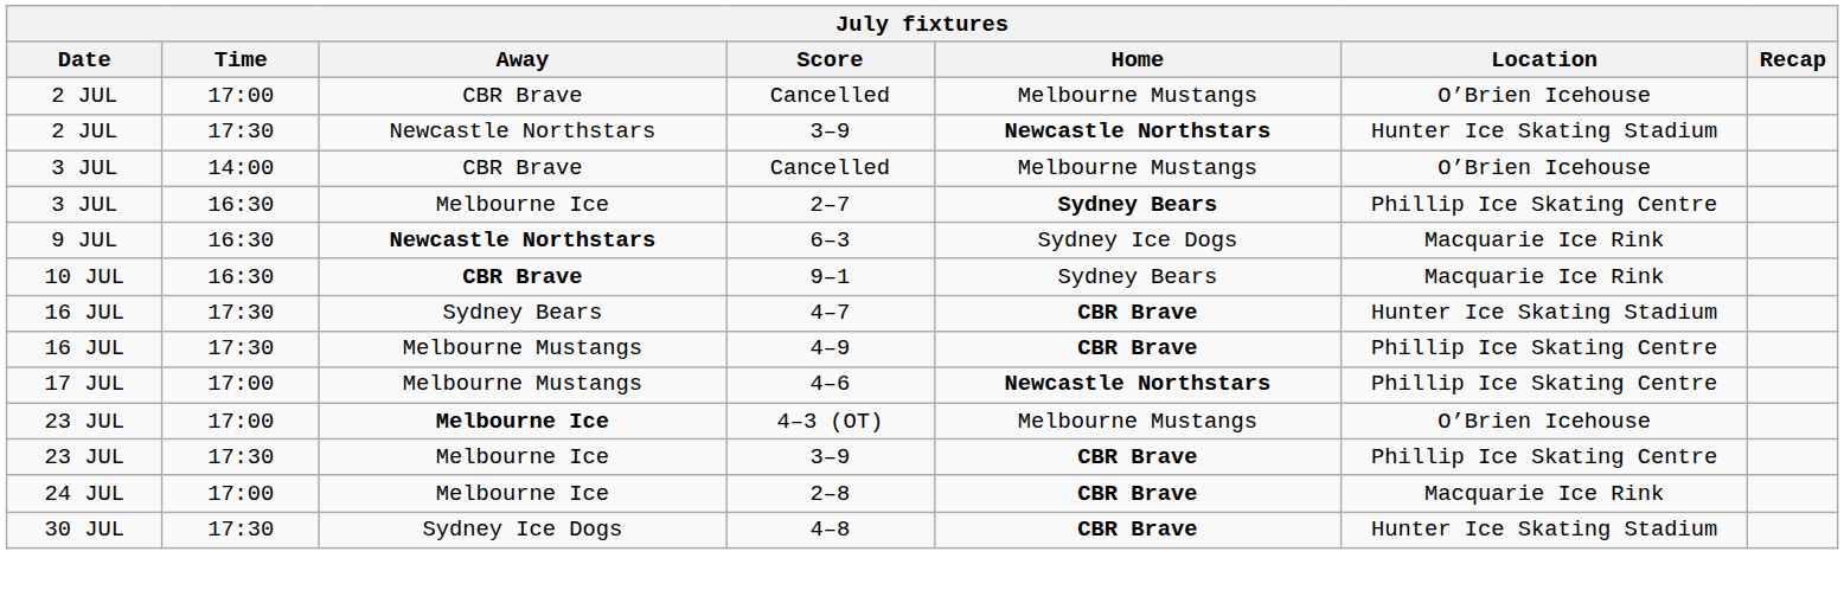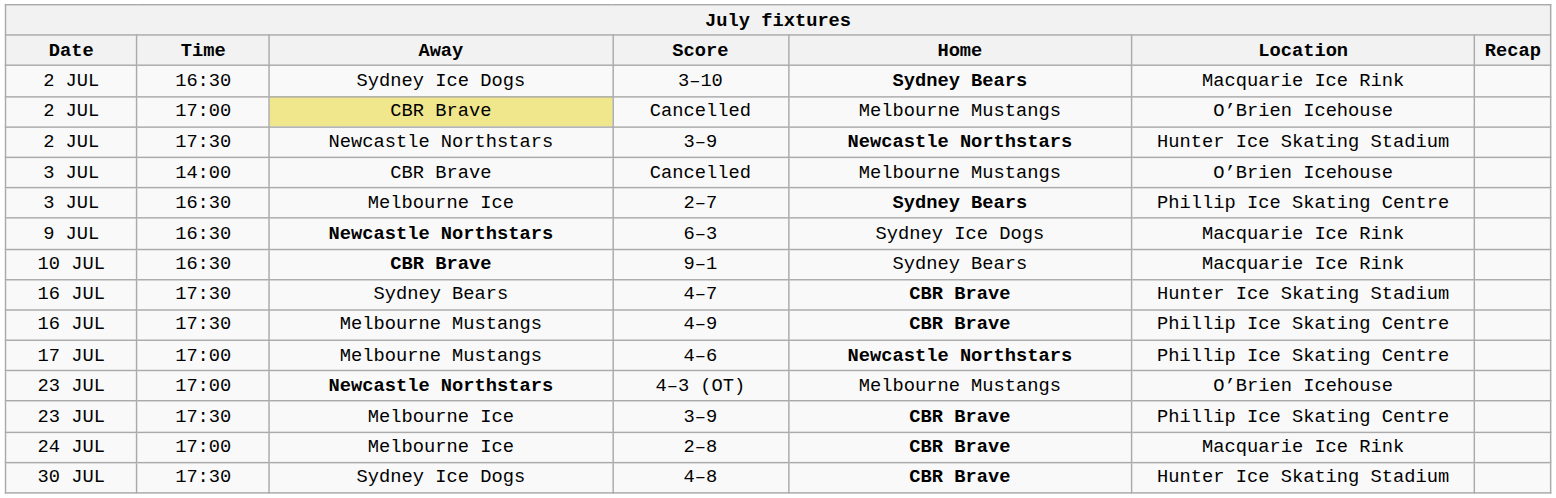 <table class="wikitable collapsible" width="85%" style="margin: 1em auto 1em auto">
 <tr>
 <th colspan="7">July fixtures</th>
 </tr>
 <tr>
 <th width="5%">Date</th>
 <th width="5%">Time</th>
 <th width="13%">Away</th>
 <th width="6%">Score</th>
 <th width="13%">Home</th>
 <th width="13%">Location</th>
 <th width="1%">Recap</th>
 </tr>
 <tr align="center">
 <td>2 JUL</td>
+<td>16:30</td>
+<td>Sydney Ice Dogs</td>
+<td>3–10</td>
+<td><strong>Sydney Bears</strong></td>
+<td>Macquarie Ice Rink</td>
+<td></td>
+</tr>
+<tr align="center">
+<td>2 JUL</td>
 <td>17:00</td>
-<td>CBR Brave</td>
+<td style="background: khaki;">CBR Brave</td>
 <td>Cancelled</td>
 <td>Melbourne Mustangs</td>
 <td>O’Brien Icehouse</td>
 <td></td>
 </tr>
 <tr align="center">
 <td>2 JUL</td>
 <td>17:30</td>
 <td>Newcastle Northstars</td>
 <td>3–9</td>
 <td><strong>Newcastle Northstars</strong></td>
 <td>Hunter Ice Skating Stadium</td>
 <td></td>
 </tr>
 <tr align="center">
 <td>3 JUL</td>
 <td>14:00</td>
 <td>CBR Brave</td>
 <td>Cancelled</td>
 <td>Melbourne Mustangs</td>
 <td>O’Brien Icehouse</td>
 <td></td>
 </tr>
 <tr align="center">
 <td>3 JUL</td>
 <td>16:30</td>
 <td>Melbourne Ice</td>
 <td>2–7</td>
 <td><strong>Sydney Bears</strong></td>
 <td>Phillip Ice Skating Centre</td>
 <td></td>
 </tr>
 <tr align="center">
 <td>9 JUL</td>
 <td>16:30</td>
 <td><strong>Newcastle Northstars</strong></td>
 <td>6–3</td>
 <td>Sydney Ice Dogs</td>
 <td>Macquarie Ice Rink</td>
 <td></td>
 </tr>
 <tr align="center">
 <td>10 JUL</td>
 <td>16:30</td>
 <td><strong>CBR Brave</strong></td>
 <td>9–1</td>
 <td>Sydney Bears</td>
 <td>Macquarie Ice Rink</td>
 <td></td>
 </tr>
 <tr align="center">
 <td>16 JUL</td>
 <td>17:30</td>
 <td>Sydney Bears</td>
 <td>4–7</td>
 <td><strong>CBR Brave</strong></td>
 <td>Hunter Ice Skating Stadium</td>
 <td></td>
 </tr>
 <tr align="center">
 <td>16 JUL</td>
 <td>17:30</td>
 <td>Melbourne Mustangs</td>
 <td>4–9</td>
 <td><strong>CBR Brave</strong></td>
 <td>Phillip Ice Skating Centre</td>
 <td></td>
 </tr>
 <tr align="center">
 <td>17 JUL</td>
 <td>17:00</td>
 <td>Melbourne Mustangs</td>
 <td>4–6</td>
 <td><strong>Newcastle Northstars</strong></td>
 <td>Phillip Ice Skating Centre</td>
 <td></td>
 </tr>
 <tr align="center">
 <td>23 JUL</td>
 <td>17:00</td>
-<td><strong>Melbourne Ice</strong></td>
+<td><strong>Newcastle Northstars</strong></td>
 <td>4–3 (OT)</td>
 <td>Melbourne Mustangs</td>
 <td>O’Brien Icehouse</td>
 <td></td>
 </tr>
 <tr align="center">
 <td>23 JUL</td>
 <td>17:30</td>
 <td>Melbourne Ice</td>
 <td>3–9</td>
 <td><strong>CBR Brave</strong></td>
 <td>Phillip Ice Skating Centre</td>
 <td></td>
 </tr>
 <tr align="center">
 <td>24 JUL</td>
 <td>17:00</td>
 <td>Melbourne Ice</td>
 <td>2–8</td>
 <td><strong>CBR Brave</strong></td>
 <td>Macquarie Ice Rink</td>
 <td></td>
 </tr>
 <tr align="center">
 <td>30 JUL</td>
 <td>17:30</td>
 <td>Sydney Ice Dogs</td>
 <td>4–8</td>
 <td><strong>CBR Brave</strong></td>
 <td>Hunter Ice Skating Stadium</td>
 <td></td>
 </tr>
 </table>
